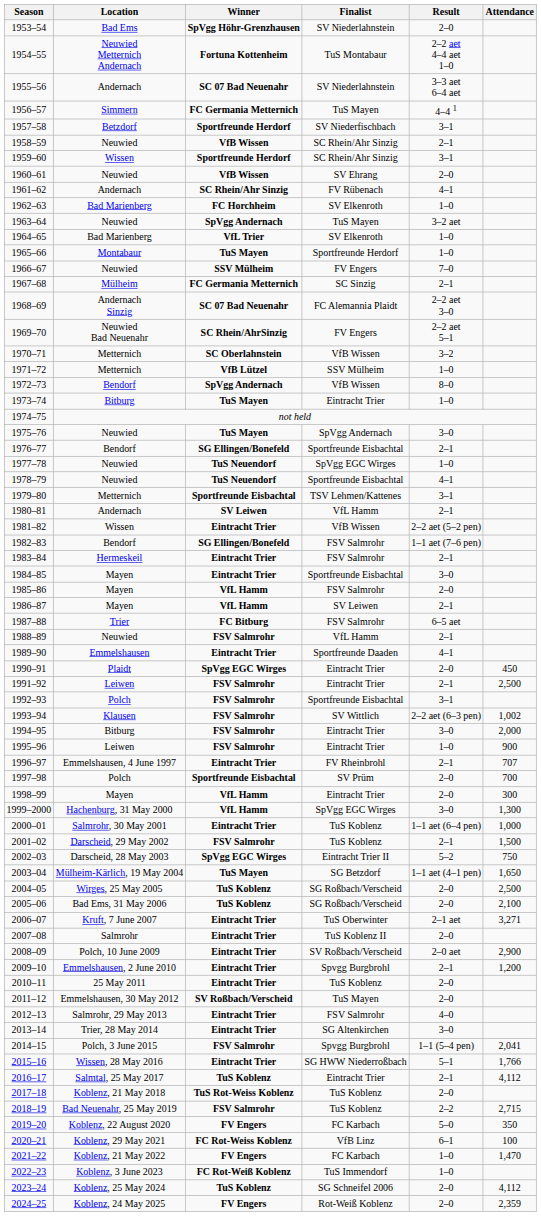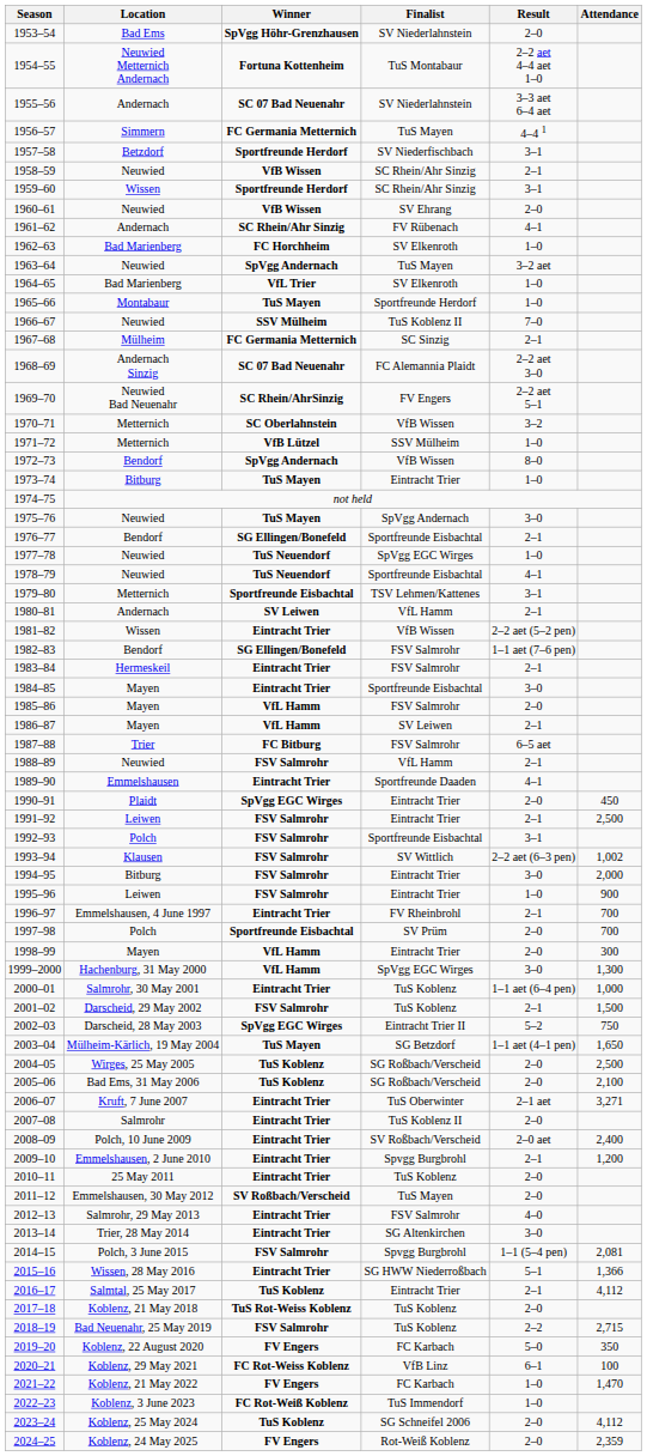 <table class="wikitable">
 <tr>
 <th>Season</th>
 <th>Location</th>
 <th>Winner</th>
 <th>Finalist</th>
 <th>Result</th>
 <th>Attendance</th>
 </tr>
 <tr align="center">
 <td>1953–54</td>
 <td><a href='#'>Bad Ems</a></td>
 <td><strong>SpVgg Höhr-Grenzhausen</strong></td>
 <td>SV Niederlahnstein</td>
 <td>2–0</td>
 <td></td>
 </tr>
 <tr align="center">
 <td>1954–55</td>
 <td><a href='#'>Neuwied</a> <br> <a href='#'>Metternich</a> <br> <a href='#'>Andernach</a></td>
 <td><strong>Fortuna Kottenheim</strong></td>
 <td>TuS Montabaur</td>
 <td>2–2 <a href='#'>aet</a> <br> 4–4 aet <br> 1–0</td>
 <td></td>
 </tr>
 <tr align="center">
 <td>1955–56</td>
 <td>Andernach</td>
 <td><strong>SC 07 Bad Neuenahr</strong></td>
 <td>SV Niederlahnstein</td>
 <td>3–3 aet <br> 6–4 aet</td>
 <td></td>
 </tr>
 <tr align="center">
 <td>1956–57</td>
 <td><a href='#'>Simmern</a></td>
 <td><strong>FC Germania Metternich</strong></td>
 <td>TuS Mayen</td>
 <td>4–4 <sup>1</sup></td>
 <td></td>
 </tr>
 <tr align="center">
 <td>1957–58</td>
 <td><a href='#'>Betzdorf</a></td>
 <td><strong>Sportfreunde Herdorf</strong></td>
 <td>SV Niederfischbach</td>
 <td>3–1</td>
 <td></td>
 </tr>
 <tr align="center">
 <td>1958–59</td>
 <td>Neuwied</td>
 <td><strong>VfB Wissen</strong></td>
 <td>SC Rhein/Ahr Sinzig</td>
 <td>2–1</td>
 <td></td>
 </tr>
 <tr align="center">
 <td>1959–60</td>
 <td><a href='#'>Wissen</a></td>
 <td><strong>Sportfreunde Herdorf</strong></td>
 <td>SC Rhein/Ahr Sinzig</td>
 <td>3–1</td>
 <td></td>
 </tr>
 <tr align="center">
 <td>1960–61</td>
 <td>Neuwied</td>
 <td><strong>VfB Wissen</strong></td>
 <td>SV Ehrang</td>
 <td>2–0</td>
 <td></td>
 </tr>
 <tr align="center">
 <td>1961–62</td>
 <td>Andernach</td>
 <td><strong>SC Rhein/Ahr Sinzig</strong></td>
 <td>FV Rübenach</td>
 <td>4–1</td>
 <td></td>
 </tr>
 <tr align="center">
 <td>1962–63</td>
 <td><a href='#'>Bad Marienberg</a></td>
 <td><strong>FC Horchheim</strong></td>
 <td>SV Elkenroth</td>
 <td>1–0</td>
 <td></td>
 </tr>
 <tr align="center">
 <td>1963–64</td>
 <td>Neuwied</td>
 <td><strong>SpVgg Andernach</strong></td>
 <td>TuS Mayen</td>
 <td>3–2 aet</td>
 <td></td>
 </tr>
 <tr align="center">
 <td>1964–65</td>
 <td>Bad Marienberg</td>
 <td><strong>VfL Trier</strong></td>
 <td>SV Elkenroth</td>
 <td>1–0</td>
 <td></td>
 </tr>
 <tr align="center">
 <td>1965–66</td>
 <td><a href='#'>Montabaur</a></td>
 <td><strong>TuS Mayen</strong></td>
 <td>Sportfreunde Herdorf</td>
 <td>1–0</td>
 <td></td>
 </tr>
 <tr align="center">
 <td>1966–67</td>
 <td>Neuwied</td>
 <td><strong>SSV Mülheim</strong></td>
-<td>FV Engers</td>
+<td>TuS Koblenz II</td>
 <td>7–0</td>
 <td></td>
 </tr>
 <tr align="center">
 <td>1967–68</td>
 <td><a href='#'>Mülheim</a></td>
 <td><strong>FC Germania Metternich</strong></td>
 <td>SC Sinzig</td>
 <td>2–1</td>
 <td></td>
 </tr>
 <tr align="center">
 <td>1968–69</td>
 <td>Andernach <br> <a href='#'>Sinzig</a></td>
 <td><strong>SC 07 Bad Neuenahr</strong></td>
 <td>FC Alemannia Plaidt</td>
 <td>2–2 aet <br> 3–0</td>
 <td></td>
 </tr>
 <tr align="center">
 <td>1969–70</td>
 <td>Neuwied <br> Bad Neuenahr</td>
 <td><strong>SC Rhein/AhrSinzig</strong></td>
 <td>FV Engers</td>
 <td>2–2 aet <br> 5–1</td>
 <td></td>
 </tr>
 <tr align="center">
 <td>1970–71</td>
 <td>Metternich</td>
 <td><strong>SC Oberlahnstein</strong></td>
 <td>VfB Wissen</td>
 <td>3–2</td>
 <td></td>
 </tr>
 <tr align="center">
 <td>1971–72</td>
 <td>Metternich</td>
 <td><strong>VfB Lützel</strong></td>
 <td>SSV Mülheim</td>
 <td>1–0</td>
 <td></td>
 </tr>
 <tr align="center">
 <td>1972–73</td>
 <td><a href='#'>Bendorf</a></td>
 <td><strong>SpVgg Andernach</strong></td>
 <td>VfB Wissen</td>
 <td>8–0</td>
 <td></td>
 </tr>
 <tr align="center">
 <td>1973–74</td>
 <td><a href='#'>Bitburg</a></td>
 <td><strong>TuS Mayen</strong></td>
 <td>Eintracht Trier</td>
 <td>1–0</td>
 <td></td>
 </tr>
 <tr align="center">
 <td>1974–75</td>
 <td colspan=5><em>not held</em></td>
 </tr>
 <tr align="center">
 <td>1975–76</td>
 <td>Neuwied</td>
 <td><strong>TuS Mayen</strong></td>
 <td>SpVgg Andernach</td>
 <td>3–0</td>
 <td></td>
 </tr>
 <tr align="center">
 <td>1976–77</td>
 <td>Bendorf</td>
 <td><strong>SG Ellingen/Bonefeld</strong></td>
 <td>Sportfreunde Eisbachtal</td>
 <td>2–1</td>
 <td></td>
 </tr>
 <tr align="center">
 <td>1977–78</td>
 <td>Neuwied</td>
 <td><strong>TuS Neuendorf</strong></td>
 <td>SpVgg EGC Wirges</td>
 <td>1–0</td>
 <td></td>
 </tr>
 <tr align="center">
 <td>1978–79</td>
 <td>Neuwied</td>
 <td><strong>TuS Neuendorf</strong></td>
 <td>Sportfreunde Eisbachtal</td>
 <td>4–1</td>
 <td></td>
 </tr>
 <tr align="center">
 <td>1979–80</td>
 <td>Metternich</td>
 <td><strong>Sportfreunde Eisbachtal</strong></td>
 <td>TSV Lehmen/Kattenes</td>
 <td>3–1</td>
 <td></td>
 </tr>
 <tr align="center">
 <td>1980–81</td>
 <td>Andernach</td>
 <td><strong>SV Leiwen</strong></td>
 <td>VfL Hamm</td>
 <td>2–1</td>
 <td></td>
 </tr>
 <tr align="center">
 <td>1981–82</td>
 <td>Wissen</td>
 <td><strong>Eintracht Trier</strong></td>
 <td>VfB Wissen</td>
 <td>2–2 aet (5–2 pen)</td>
 <td></td>
 </tr>
 <tr align="center">
 <td>1982–83</td>
 <td>Bendorf</td>
 <td><strong>SG Ellingen/Bonefeld</strong></td>
 <td>FSV Salmrohr</td>
 <td>1–1 aet (7–6 pen)</td>
 <td></td>
 </tr>
 <tr align="center">
 <td>1983–84</td>
 <td><a href='#'>Hermeskeil</a></td>
 <td><strong>Eintracht Trier</strong></td>
 <td>FSV Salmrohr</td>
 <td>2–1</td>
 <td></td>
 </tr>
 <tr align="center">
 <td>1984–85</td>
 <td>Mayen</td>
 <td><strong>Eintracht Trier</strong></td>
 <td>Sportfreunde Eisbachtal</td>
 <td>3–0</td>
 <td></td>
 </tr>
 <tr align="center">
 <td>1985–86</td>
 <td>Mayen</td>
 <td><strong>VfL Hamm</strong></td>
 <td>FSV Salmrohr</td>
 <td>2–0</td>
 <td></td>
 </tr>
 <tr align="center">
 <td>1986–87</td>
 <td>Mayen</td>
 <td><strong>VfL Hamm</strong></td>
 <td>SV Leiwen</td>
 <td>2–1</td>
 <td></td>
 </tr>
 <tr align="center">
 <td>1987–88</td>
 <td><a href='#'>Trier</a></td>
 <td><strong>FC Bitburg</strong></td>
 <td>FSV Salmrohr</td>
 <td>6–5 aet</td>
 <td></td>
 </tr>
 <tr align="center">
 <td>1988–89</td>
 <td>Neuwied</td>
 <td><strong>FSV Salmrohr</strong></td>
 <td>VfL Hamm</td>
 <td>2–1</td>
 <td></td>
 </tr>
 <tr align="center">
 <td>1989–90</td>
 <td><a href='#'>Emmelshausen</a></td>
 <td><strong>Eintracht Trier</strong></td>
 <td>Sportfreunde Daaden</td>
 <td>4–1</td>
 <td></td>
 </tr>
 <tr align="center">
 <td>1990–91</td>
 <td><a href='#'>Plaidt</a></td>
 <td><strong>SpVgg EGC Wirges</strong></td>
 <td>Eintracht Trier</td>
 <td>2–0</td>
 <td>450</td>
 </tr>
 <tr align="center">
 <td>1991–92</td>
 <td><a href='#'>Leiwen</a></td>
 <td><strong>FSV Salmrohr</strong></td>
 <td>Eintracht Trier</td>
 <td>2–1</td>
 <td>2,500</td>
 </tr>
 <tr align="center">
 <td>1992–93</td>
 <td><a href='#'>Polch</a></td>
 <td><strong>FSV Salmrohr</strong></td>
 <td>Sportfreunde Eisbachtal</td>
 <td>3–1</td>
 <td></td>
 </tr>
 <tr align="center">
 <td>1993–94</td>
 <td><a href='#'>Klausen</a></td>
 <td><strong>FSV Salmrohr</strong></td>
 <td>SV Wittlich</td>
 <td>2–2 aet (6–3 pen)</td>
 <td>1,002</td>
 </tr>
 <tr align="center">
 <td>1994–95</td>
 <td>Bitburg</td>
 <td><strong>FSV Salmrohr</strong></td>
 <td>Eintracht Trier</td>
 <td>3–0</td>
 <td>2,000</td>
 </tr>
 <tr align="center">
 <td>1995–96</td>
 <td>Leiwen</td>
 <td><strong>FSV Salmrohr</strong></td>
 <td>Eintracht Trier</td>
 <td>1–0</td>
 <td>900</td>
 </tr>
 <tr align="center">
 <td>1996–97</td>
 <td>Emmelshausen, 4 June 1997</td>
 <td><strong>Eintracht Trier</strong></td>
 <td>FV Rheinbrohl</td>
 <td>2–1</td>
-<td>707</td>
+<td>700</td>
 </tr>
 <tr align="center">
 <td>1997–98</td>
 <td>Polch</td>
 <td><strong>Sportfreunde Eisbachtal</strong></td>
 <td>SV Prüm</td>
 <td>2–0</td>
 <td>700</td>
 </tr>
 <tr align="center">
 <td>1998–99</td>
 <td>Mayen</td>
 <td><strong>VfL Hamm</strong></td>
 <td>Eintracht Trier</td>
 <td>2–0</td>
 <td>300</td>
 </tr>
 <tr align="center">
 <td>1999–2000</td>
 <td><a href='#'>Hachenburg</a>, 31 May 2000</td>
 <td><strong>VfL Hamm</strong></td>
 <td>SpVgg EGC Wirges</td>
 <td>3–0</td>
 <td>1,300</td>
 </tr>
 <tr align="center">
 <td>2000–01</td>
 <td><a href='#'>Salmrohr</a>, 30 May 2001</td>
 <td><strong>Eintracht Trier</strong></td>
 <td>TuS Koblenz</td>
 <td>1–1 aet (6–4 pen)</td>
 <td>1,000</td>
 </tr>
 <tr align="center">
 <td>2001–02</td>
 <td><a href='#'>Darscheid</a>, 29 May 2002</td>
 <td><strong>FSV Salmrohr</strong></td>
 <td>TuS Koblenz</td>
 <td>2–1</td>
 <td>1,500</td>
 </tr>
 <tr align="center">
 <td>2002–03</td>
 <td>Darscheid, 28 May 2003</td>
 <td><strong>SpVgg EGC Wirges</strong></td>
 <td>Eintracht Trier II</td>
 <td>5–2</td>
 <td>750</td>
 </tr>
 <tr align="center">
 <td>2003–04</td>
 <td><a href='#'>Mülheim-Kärlich</a>, 19 May 2004</td>
 <td><strong>TuS Mayen</strong></td>
 <td>SG Betzdorf</td>
 <td>1–1 aet (4–1 pen)</td>
 <td>1,650</td>
 </tr>
 <tr align="center">
 <td>2004–05</td>
 <td><a href='#'>Wirges</a>, 25 May 2005</td>
 <td><strong>TuS Koblenz</strong></td>
 <td>SG Roßbach/Verscheid</td>
 <td>2–0</td>
 <td>2,500</td>
 </tr>
 <tr align="center">
 <td>2005–06</td>
 <td>Bad Ems, 31 May 2006</td>
 <td><strong>TuS Koblenz</strong></td>
 <td>SG Roßbach/Verscheid</td>
 <td>2–0</td>
 <td>2,100</td>
 </tr>
 <tr align="center">
 <td>2006–07</td>
 <td><a href='#'>Kruft</a>, 7 June 2007</td>
 <td><strong>Eintracht Trier</strong></td>
 <td>TuS Oberwinter</td>
 <td>2–1 aet</td>
 <td>3,271</td>
 </tr>
 <tr align="center">
 <td>2007–08</td>
 <td>Salmrohr</td>
 <td><strong>Eintracht Trier</strong></td>
 <td>TuS Koblenz II</td>
 <td>2–0</td>
 <td></td>
 </tr>
 <tr align="center">
 <td>2008–09</td>
 <td>Polch, 10 June 2009</td>
 <td><strong>Eintracht Trier</strong></td>
 <td>SV Roßbach/Verscheid</td>
 <td>2–0 aet</td>
-<td>2,900</td>
+<td>2,400</td>
 </tr>
 <tr align="center">
 <td>2009–10</td>
 <td><a href='#'>Emmelshausen</a>, 2 June 2010</td>
 <td><strong>Eintracht Trier</strong></td>
 <td>Spvgg Burgbrohl</td>
 <td>2–1</td>
 <td>1,200</td>
 </tr>
 <tr align="center">
 <td>2010–11</td>
 <td>25 May 2011</td>
 <td><strong>Eintracht Trier</strong></td>
 <td>TuS Koblenz</td>
 <td>2–0</td>
 <td></td>
 </tr>
 <tr align="center">
 <td>2011–12</td>
 <td>Emmelshausen, 30 May 2012</td>
 <td><strong>SV Roßbach/Verscheid</strong></td>
 <td>TuS Mayen</td>
 <td>2–0</td>
 <td></td>
 </tr>
 <tr align="center">
 <td>2012–13</td>
 <td>Salmrohr, 29 May 2013</td>
 <td><strong>Eintracht Trier</strong></td>
 <td>FSV Salmrohr</td>
 <td>4–0</td>
 <td></td>
 </tr>
 <tr align="center">
 <td>2013–14</td>
 <td>Trier, 28 May 2014</td>
 <td><strong>Eintracht Trier</strong></td>
 <td>SG Altenkirchen</td>
 <td>3–0</td>
 <td></td>
 </tr>
 <tr align="center">
 <td>2014–15</td>
 <td>Polch, 3 June 2015</td>
 <td><strong>FSV Salmrohr </strong></td>
 <td>Spvgg Burgbrohl</td>
 <td>1–1 (5–4 pen)</td>
-<td>2,041</td>
+<td>2,081</td>
 </tr>
 <tr align="center">
 <td><a href='#'>2015–16</a></td>
 <td><a href='#'>Wissen</a>, 28 May 2016</td>
 <td><strong>Eintracht Trier</strong></td>
 <td>SG HWW Niederroßbach</td>
 <td>5–1</td>
-<td>1,766</td>
+<td>1,366</td>
 </tr>
 <tr align="center">
 <td><a href='#'>2016–17</a></td>
 <td><a href='#'>Salmtal</a>, 25 May 2017</td>
 <td><strong>TuS Koblenz</strong></td>
 <td>Eintracht Trier</td>
 <td>2–1</td>
 <td>4,112</td>
 </tr>
 <tr align="center">
 <td><a href='#'>2017–18</a></td>
 <td><a href='#'>Koblenz</a>, 21 May 2018</td>
 <td><strong>TuS Rot-Weiss Koblenz</strong></td>
 <td>TuS Koblenz</td>
 <td>2–0</td>
 <td></td>
 </tr>
 <tr align="center">
 <td><a href='#'>2018–19</a></td>
 <td><a href='#'>Bad Neuenahr</a>, 25 May 2019</td>
 <td><strong>FSV Salmrohr</strong></td>
 <td>TuS Koblenz</td>
 <td>2–2 <br></td>
 <td>2,715</td>
 </tr>
 <tr align="center">
 <td><a href='#'>2019–20</a></td>
 <td><a href='#'>Koblenz</a>, 22 August 2020</td>
 <td><strong>FV Engers</strong></td>
 <td>FC Karbach</td>
 <td>5–0</td>
 <td>350</td>
 </tr>
 <tr align="center">
 <td><a href='#'>2020–21</a></td>
 <td><a href='#'>Koblenz</a>, 29 May 2021</td>
 <td><strong>FC Rot-Weiss Koblenz</strong></td>
 <td>VfB Linz</td>
 <td>6–1</td>
 <td>100</td>
 </tr>
 <tr align="center">
 <td><a href='#'>2021–22</a></td>
 <td><a href='#'>Koblenz</a>, 21 May 2022</td>
 <td><strong>FV Engers</strong></td>
 <td>FC Karbach</td>
 <td>1–0</td>
 <td>1,470</td>
 </tr>
 <tr align="center">
 <td><a href='#'>2022–23</a></td>
 <td><a href='#'>Koblenz</a>, 3 June 2023</td>
 <td><strong>FC Rot-Weiß Koblenz</strong></td>
 <td>TuS Immendorf</td>
 <td>1–0</td>
 <td></td>
 </tr>
 <tr align="center">
 <td><a href='#'>2023–24</a></td>
 <td><a href='#'>Koblenz</a>, 25 May 2024</td>
 <td><strong>TuS Koblenz</strong></td>
 <td>SG Schneifel 2006</td>
 <td>2–0</td>
 <td>4,112</td>
 </tr>
 <tr align="center">
 <td><a href='#'>2024–25</a></td>
 <td><a href='#'>Koblenz</a>, 24 May 2025</td>
 <td><strong>FV Engers</strong></td>
 <td>Rot-Weiß Koblenz</td>
 <td>2–0</td>
 <td>2,359</td>
 </tr>
 </table>
